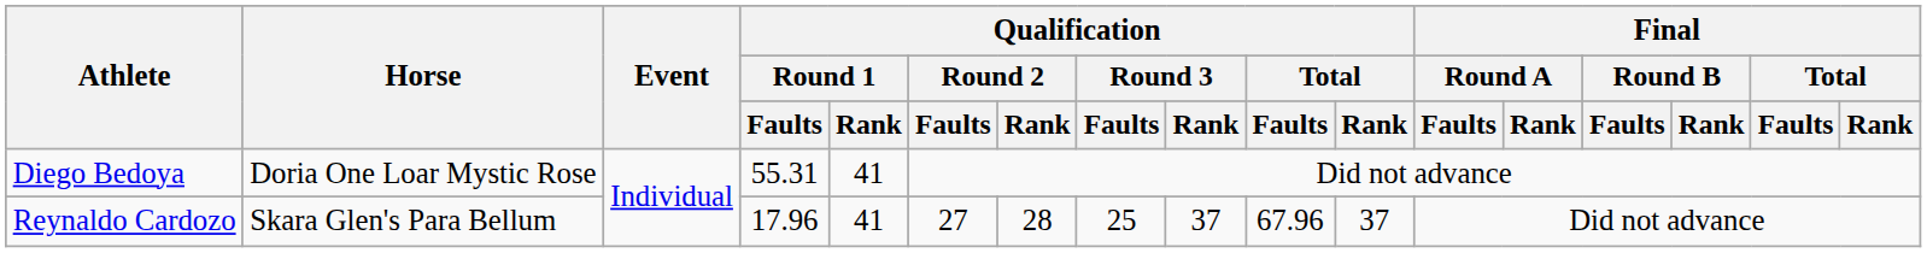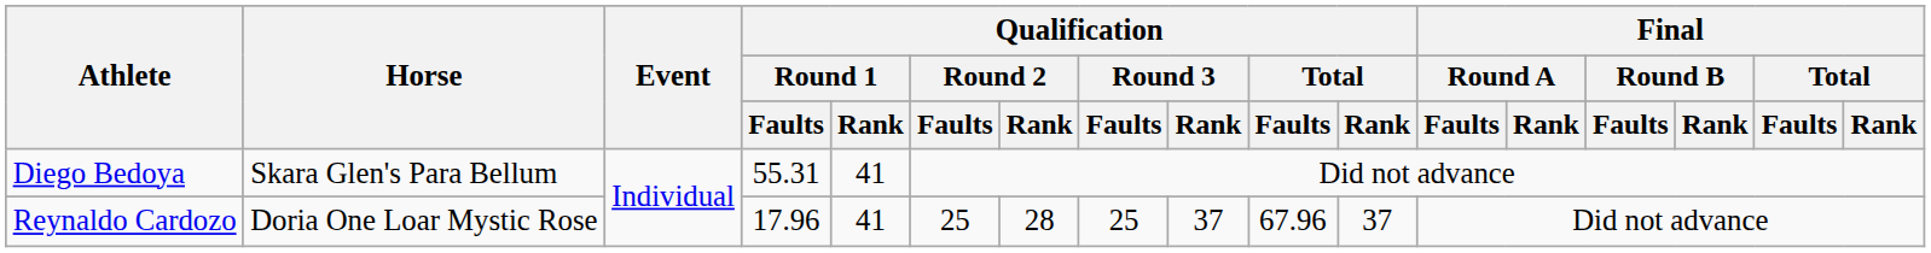 <table class=wikitable style=font-size:90%;text-align:center>
 <tr>
 <th rowspan=3>Athlete</th>
 <th rowspan=3>Horse</th>
 <th rowspan=3>Event</th>
 <th colspan=8>Qualification</th>
 <th colspan=6>Final</th>
 </tr>
 <tr style=font-size:95%>
 <th colspan=2>Round 1</th>
 <th colspan=2>Round 2</th>
 <th colspan=2>Round 3</th>
 <th colspan=2>Total</th>
 <th colspan=2>Round A</th>
 <th colspan=2>Round B</th>
 <th colspan=2>Total</th>
 </tr>
 <tr style=font-size:95%>
 <th>Faults</th>
 <th>Rank</th>
 <th>Faults</th>
 <th>Rank</th>
 <th>Faults</th>
 <th>Rank</th>
 <th>Faults</th>
 <th>Rank</th>
 <th>Faults</th>
 <th>Rank</th>
 <th>Faults</th>
 <th>Rank</th>
 <th>Faults</th>
 <th>Rank</th>
 </tr>
 <tr>
 <td align=left><a href='#'>Diego Bedoya</a></td>
-<td align=left>Doria One Loar Mystic Rose</td>
+<td align=left>Skara Glen's Para Bellum</td>
 <td align=left rowspan=2><a href='#'>Individual</a></td>
 <td>55.31</td>
 <td>41</td>
 <td colspan="12">Did not advance</td>
 </tr>
 <tr>
 <td align=left><a href='#'>Reynaldo Cardozo</a></td>
-<td align=left>Skara Glen's Para Bellum</td>
+<td align=left>Doria One Loar Mystic Rose</td>
 <td>17.96</td>
 <td>41</td>
-<td>27</td>
+<td>25</td>
 <td>28</td>
 <td>25</td>
 <td>37</td>
 <td>67.96</td>
 <td>37</td>
 <td colspan="6">Did not advance</td>
 </tr>
 </table>
